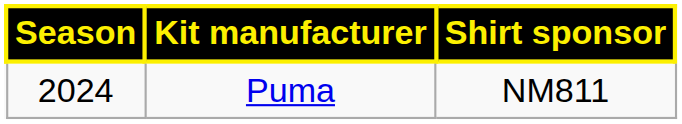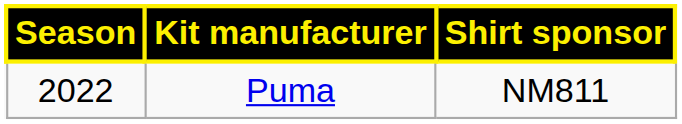 <table class="wikitable" style="text-align: center">
 <tr>
 <th style="background:#000; color:#fcf000; border:2px solid #fcf000;">Season</th>
 <th style="background:#000; color:#fcf000; border:2px solid #fcf000;">Kit manufacturer</th>
 <th style="background:#000; color:#fcf000; border:2px solid #fcf000;">Shirt sponsor</th>
 </tr>
 <tr>
-<td>2024</td>
+<td>2022</td>
 <td><a href='#'>Puma</a></td>
 <td rowspan="2">NM811</td>
 </tr>
 </table>
